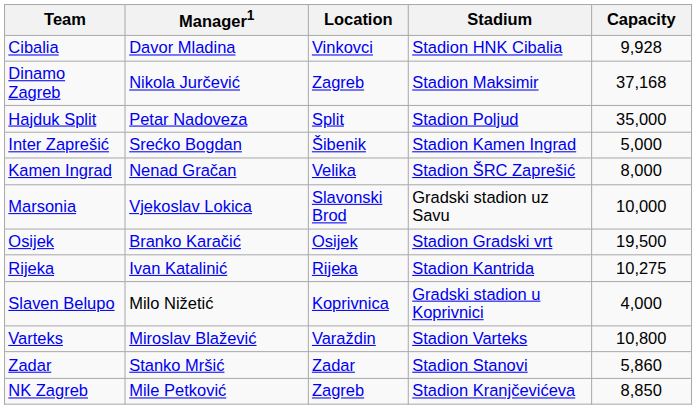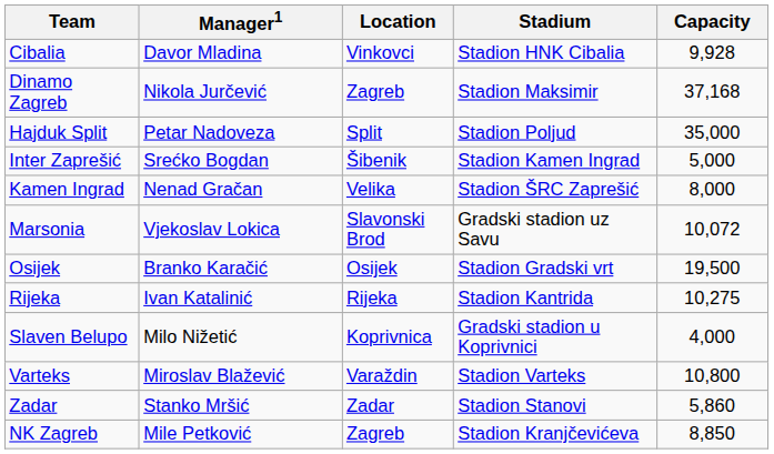 <table class="wikitable sortable">
 <tr>
 <th width="110">Team</th>
 <th width="170">Manager<sup>1</sup></th>
 <th width="90">Location</th>
 <th width="170">Stadium</th>
 <th width="90">Capacity</th>
 </tr>
 <tr>
 <td><a href='#'>Cibalia</a></td>
 <td> <a href='#'>Davor Mladina</a></td>
 <td><a href='#'>Vinkovci</a></td>
 <td><a href='#'>Stadion HNK Cibalia</a></td>
 <td align=center>9,928</td>
 </tr>
 <tr>
 <td><a href='#'>Dinamo Zagreb</a></td>
 <td> <a href='#'>Nikola Jurčević</a></td>
 <td><a href='#'>Zagreb</a></td>
 <td><a href='#'>Stadion Maksimir</a></td>
 <td align=center>37,168</td>
 </tr>
 <tr>
 <td><a href='#'>Hajduk Split</a></td>
 <td> <a href='#'>Petar Nadoveza</a></td>
 <td><a href='#'>Split</a></td>
 <td><a href='#'>Stadion Poljud</a></td>
 <td align=center>35,000</td>
 </tr>
 <tr>
 <td><a href='#'>Inter Zaprešić</a></td>
 <td> <a href='#'>Srećko Bogdan</a></td>
 <td><a href='#'>Šibenik</a></td>
 <td><a href='#'>Stadion Kamen Ingrad</a></td>
 <td align=center>5,000</td>
 </tr>
 <tr>
 <td><a href='#'>Kamen Ingrad</a></td>
 <td> <a href='#'>Nenad Gračan</a></td>
 <td><a href='#'>Velika</a></td>
 <td><a href='#'>Stadion ŠRC Zaprešić</a></td>
 <td align=center>8,000</td>
 </tr>
 <tr>
 <td><a href='#'>Marsonia</a></td>
 <td> <a href='#'>Vjekoslav Lokica</a></td>
 <td><a href='#'>Slavonski Brod</a></td>
 <td>Gradski stadion uz Savu</td>
-<td align=center>10,000</td>
+<td align=center>10,072</td>
 </tr>
 <tr>
 <td><a href='#'>Osijek</a></td>
 <td> <a href='#'>Branko Karačić</a></td>
 <td><a href='#'>Osijek</a></td>
 <td><a href='#'>Stadion Gradski vrt</a></td>
 <td align=center>19,500</td>
 </tr>
 <tr>
 <td><a href='#'>Rijeka</a></td>
 <td> <a href='#'>Ivan Katalinić</a></td>
 <td><a href='#'>Rijeka</a></td>
 <td><a href='#'>Stadion Kantrida</a></td>
 <td align=center>10,275</td>
 </tr>
 <tr>
 <td><a href='#'>Slaven Belupo</a></td>
 <td> Milo Nižetić</td>
 <td><a href='#'>Koprivnica</a></td>
 <td><a href='#'>Gradski stadion u Koprivnici</a></td>
 <td align=center>4,000</td>
 </tr>
 <tr>
 <td><a href='#'>Varteks</a></td>
 <td> <a href='#'>Miroslav Blažević</a></td>
 <td><a href='#'>Varaždin</a></td>
 <td><a href='#'>Stadion Varteks</a></td>
 <td align=center>10,800</td>
 </tr>
 <tr>
 <td><a href='#'>Zadar</a></td>
 <td> <a href='#'>Stanko Mršić</a></td>
 <td><a href='#'>Zadar</a></td>
 <td><a href='#'>Stadion Stanovi</a></td>
 <td align=center>5,860</td>
 </tr>
 <tr>
 <td><a href='#'>NK Zagreb</a></td>
 <td> <a href='#'>Mile Petković</a></td>
 <td><a href='#'>Zagreb</a></td>
 <td><a href='#'>Stadion Kranjčevićeva</a></td>
 <td align=center>8,850</td>
 </tr>
 </table>
